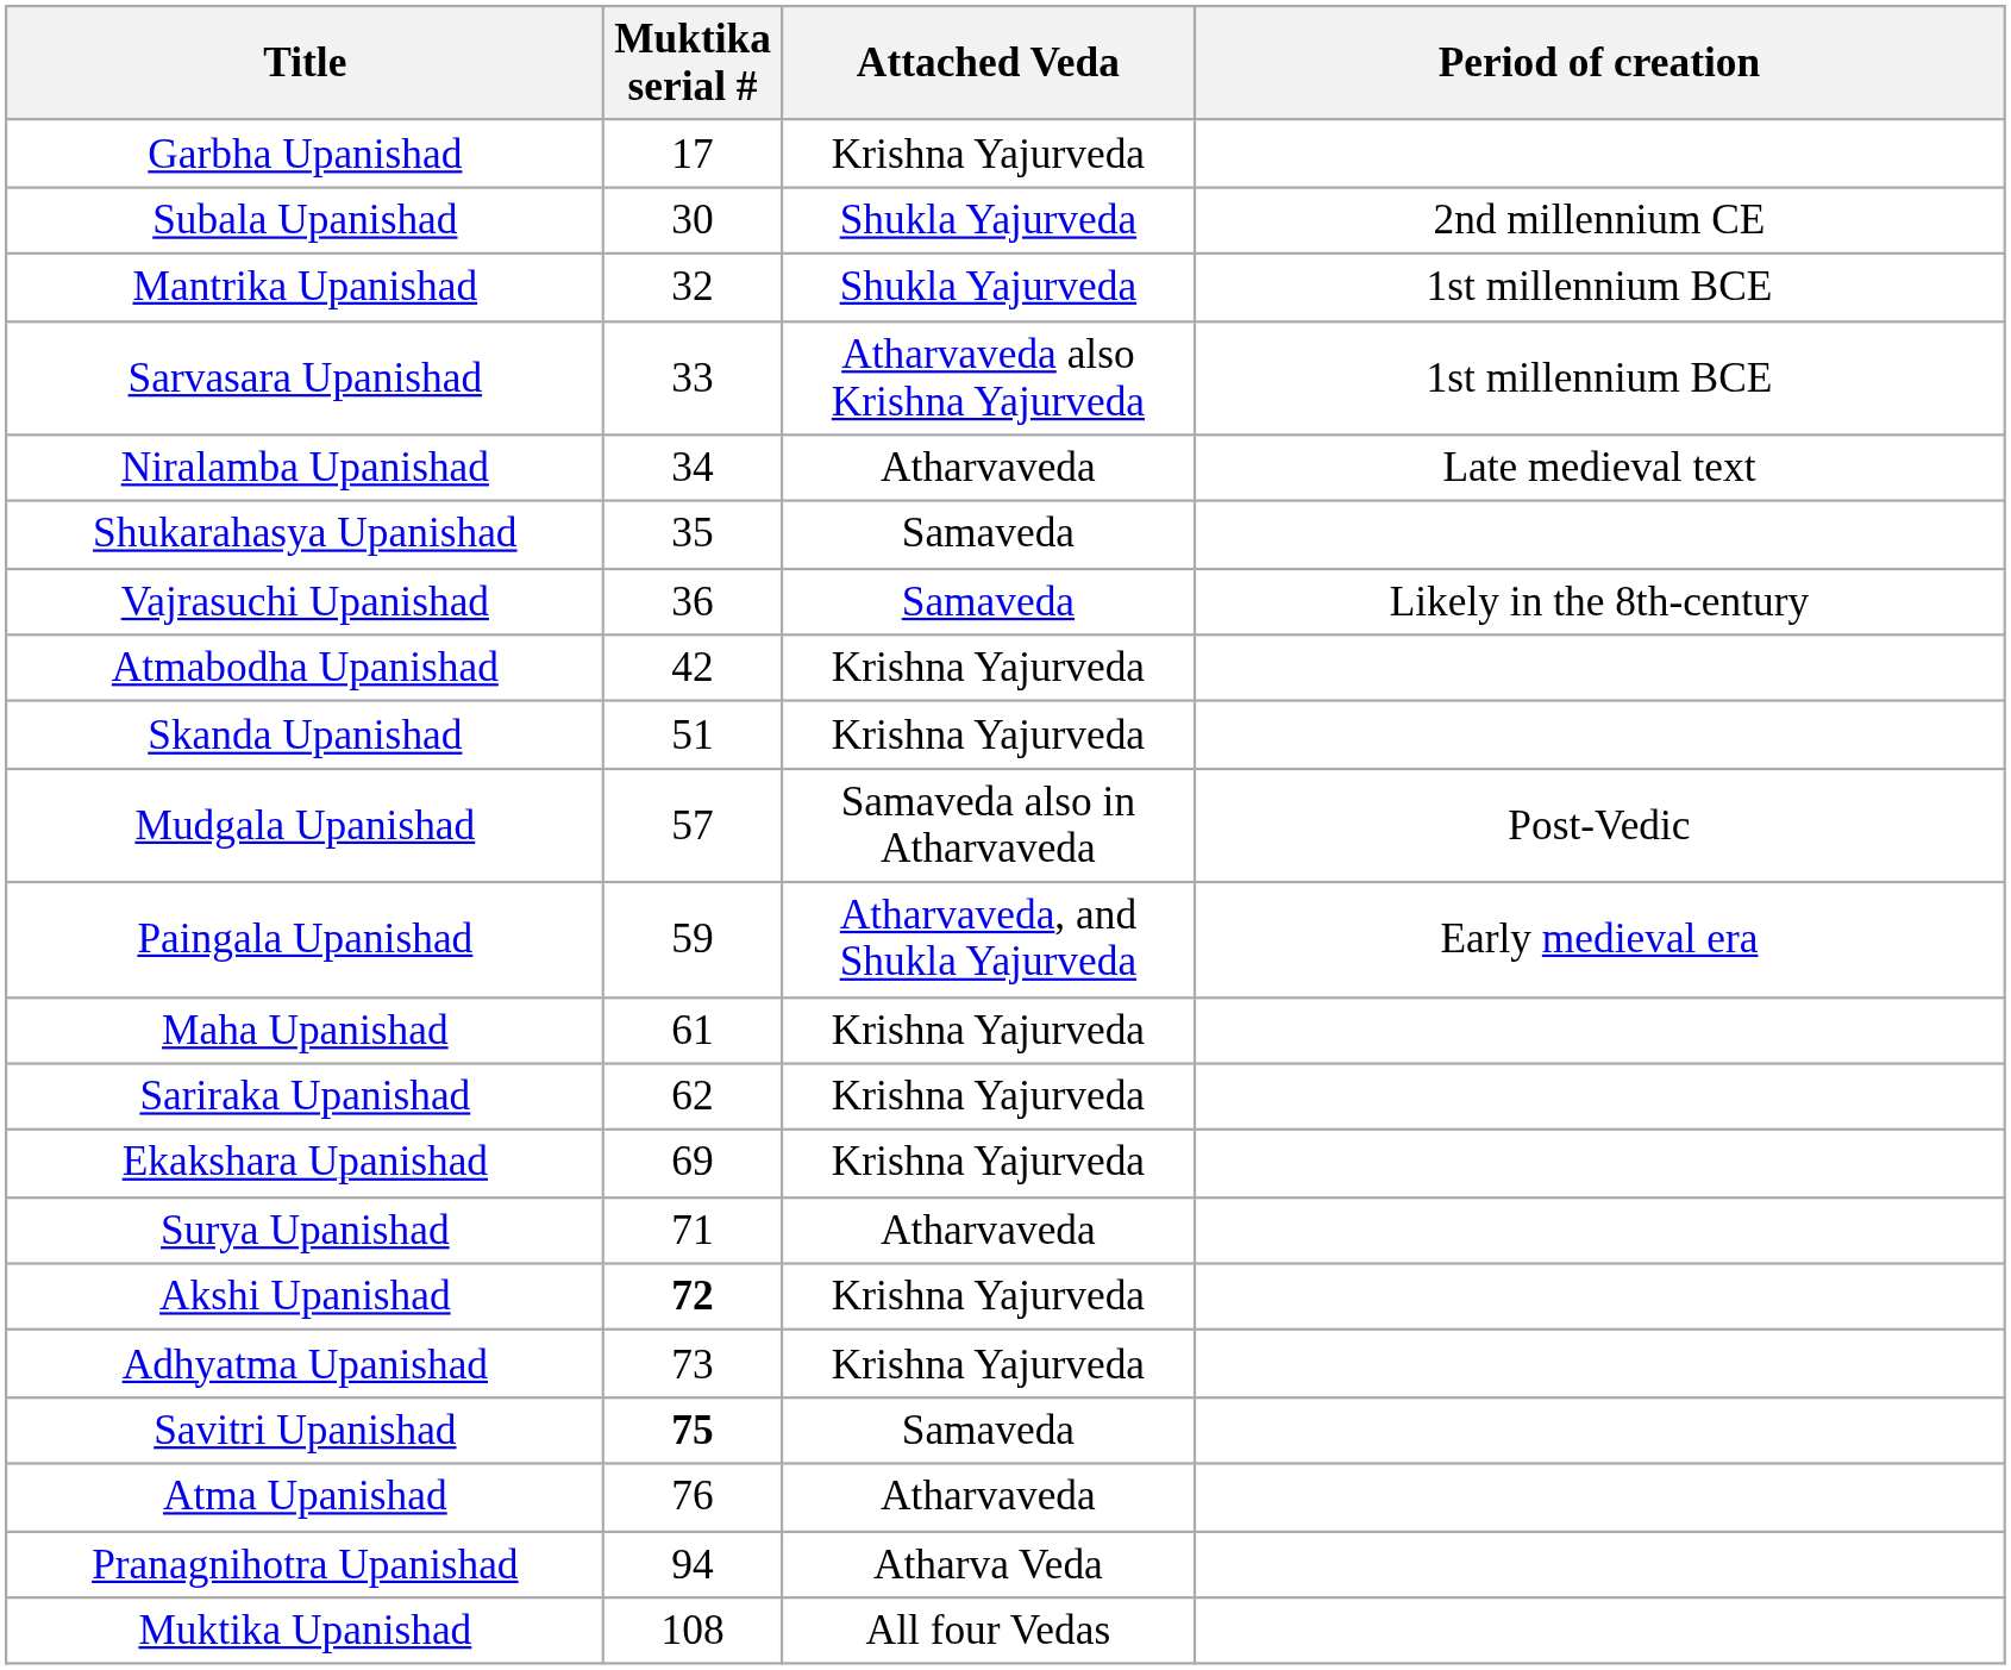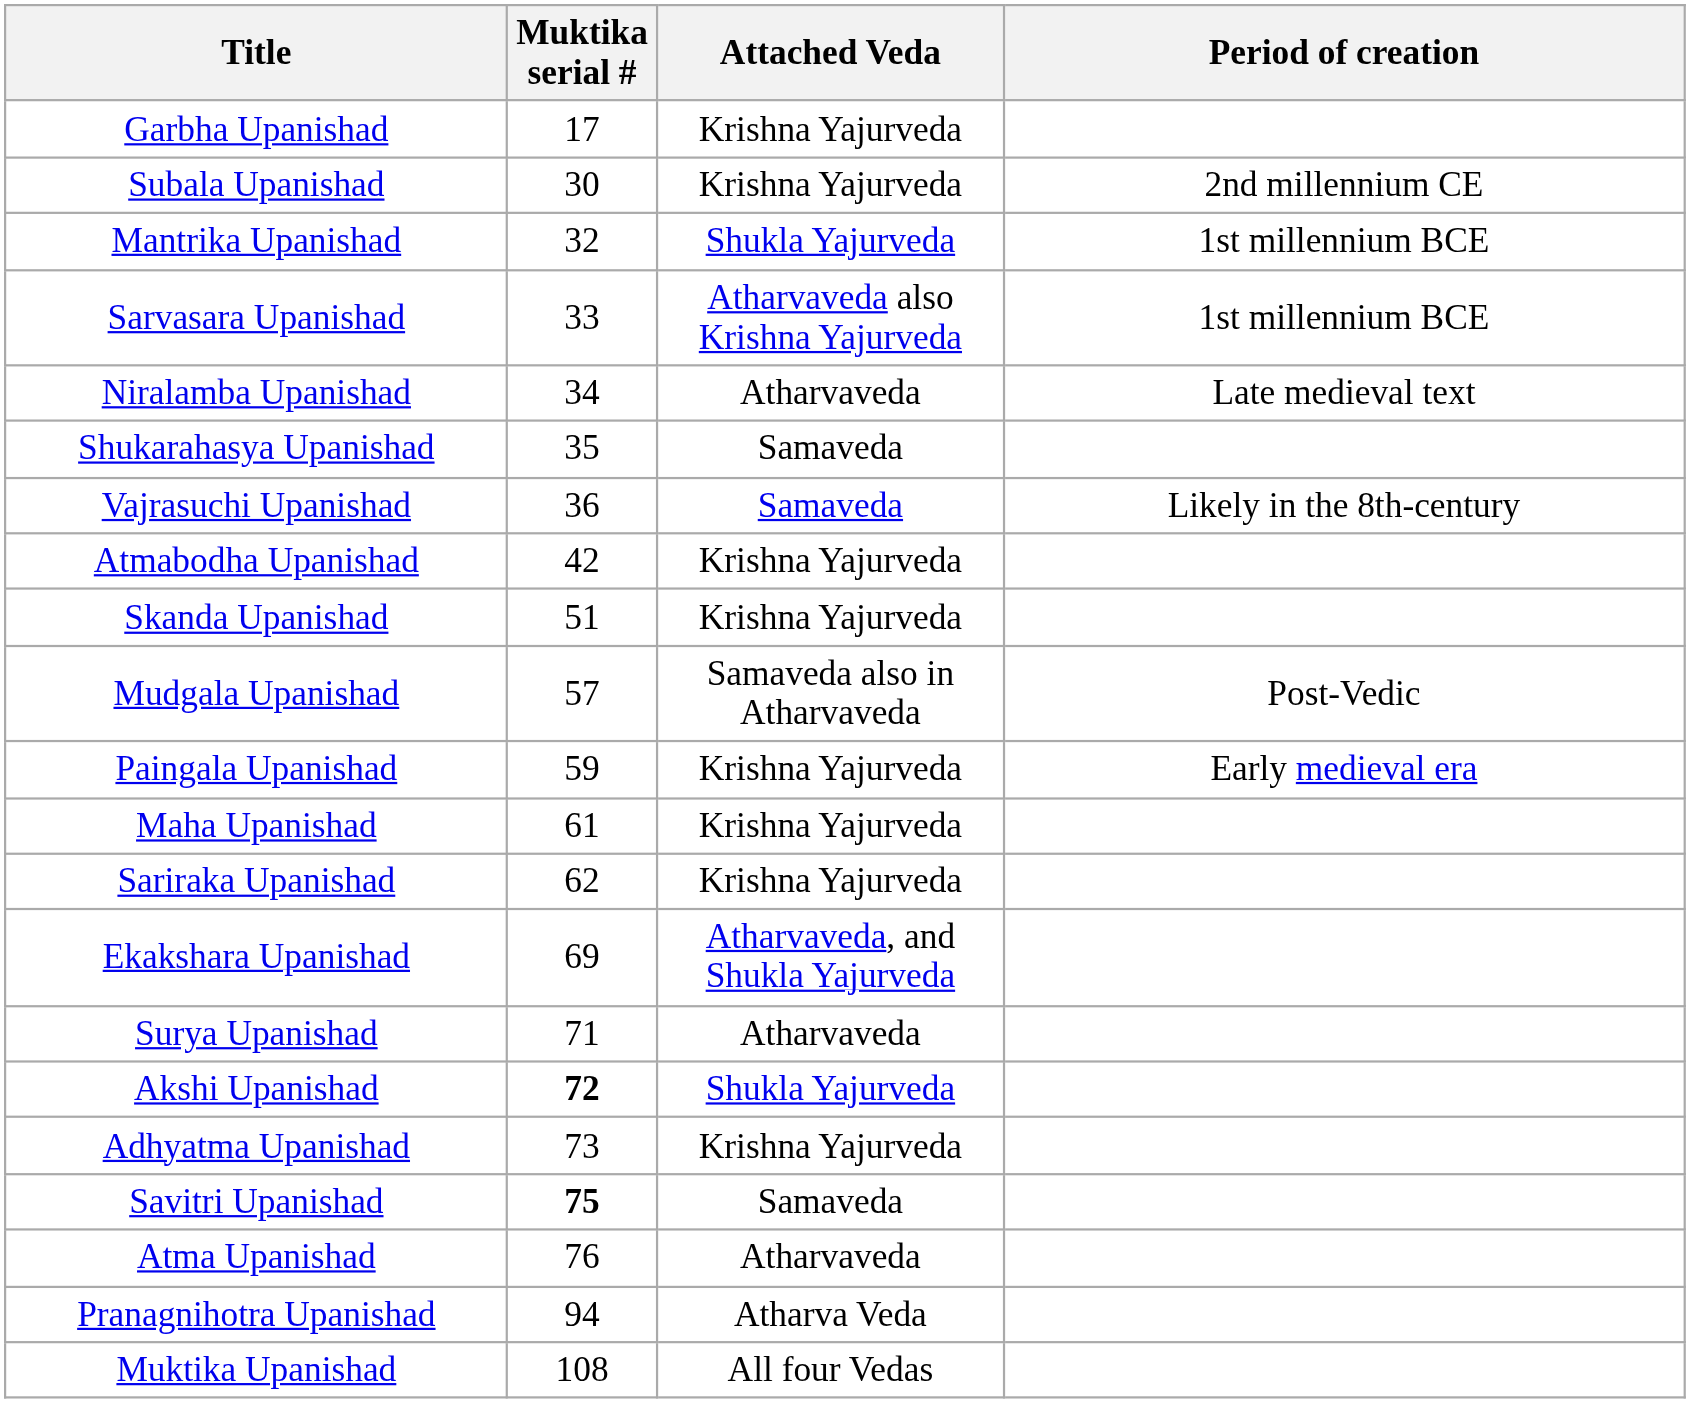 <table class="wikitable sortable" align=center style = " background: transparent; ">
 <tr style="text-align: center;">
 <th width=220px style="background"><strong>Title</strong></th>
 <th width=60px><strong>Muktika serial #</strong></th>
 <th width=150px><strong>Attached Veda</strong></th>
 <th width= 300px><strong>Period of creation</strong></th>
 </tr>
 <tr style="text-align: center;">
 <td width=120px><a href='#'>Garbha Upanishad</a></td>
 <td>17</td>
 <td width=40px>Krishna Yajurveda</td>
 <td width= 200px></td>
 </tr>
 <tr style="text-align: center;">
 <td width=120px><a href='#'>Subala Upanishad</a></td>
 <td>30</td>
-<td width=40px><a href='#'>Shukla Yajurveda</a></td>
+<td width=40px>Krishna Yajurveda</td>
 <td width= 200px>2nd millennium CE</td>
 </tr>
 <tr style="text-align: center;">
 <td width=120px><a href='#'>Mantrika Upanishad</a></td>
 <td>32</td>
 <td width=40px><a href='#'>Shukla Yajurveda</a></td>
 <td width= 200px>1st millennium BCE</td>
 </tr>
 <tr style="text-align: center;">
 <td width=120px><a href='#'>Sarvasara Upanishad</a></td>
 <td>33</td>
 <td width=40px><a href='#'>Atharvaveda</a> also <a href='#'>Krishna Yajurveda</a></td>
 <td width= 200px>1st millennium BCE</td>
 </tr>
 <tr style="text-align: center;">
 <td width=120px><a href='#'>Niralamba Upanishad</a></td>
 <td>34</td>
 <td width=40px>Atharvaveda</td>
 <td width= 200px>Late medieval text</td>
 </tr>
 <tr style="text-align: center;">
 <td width=120px><a href='#'>Shukarahasya Upanishad</a></td>
 <td>35</td>
 <td width=40px>Samaveda</td>
 <td width= 200px></td>
 </tr>
 <tr style="text-align: center;">
 <td width=120px><a href='#'>Vajrasuchi Upanishad</a></td>
 <td>36</td>
 <td width=40px><a href='#'>Samaveda</a></td>
 <td width= 200px>Likely in the 8th-century</td>
 </tr>
 <tr style="text-align: center;">
 <td width=120px><a href='#'>Atmabodha Upanishad</a></td>
 <td>42</td>
 <td width=40px>Krishna Yajurveda</td>
 <td width=40px></td>
 </tr>
 <tr style="text-align: center;">
 <td width=120px><a href='#'>Skanda Upanishad</a></td>
 <td>51</td>
 <td width=40px>Krishna Yajurveda</td>
 <td width= 200px></td>
 </tr>
 <tr style="text-align: center;">
 <td width=120px><a href='#'>Mudgala Upanishad</a></td>
 <td>57</td>
 <td width=40px>Samaveda also in Atharvaveda</td>
 <td width= 200px>Post-Vedic</td>
 </tr>
 <tr style="text-align: center;">
 <td width=120px><a href='#'>Paingala Upanishad</a></td>
 <td>59</td>
-<td width=40px><a href='#'>Atharvaveda</a>, and  <a href='#'>Shukla Yajurveda</a></td>
+<td width=40px>Krishna Yajurveda</td>
 <td width= 200px>Early <a href='#'>medieval era</a></td>
 </tr>
 <tr style="text-align: center;">
 <td width=120px><a href='#'>Maha Upanishad</a></td>
 <td>61</td>
 <td width=40px>Krishna Yajurveda</td>
 <td width= 200px></td>
 </tr>
 <tr style="text-align: center;">
 <td width=120px><a href='#'>Sariraka Upanishad</a></td>
 <td>62</td>
 <td width=40px>Krishna Yajurveda</td>
 <td width= 200px></td>
 </tr>
 <tr style="text-align: center;">
 <td width=120px><a href='#'>Ekakshara Upanishad</a></td>
 <td>69</td>
-<td width=40px>Krishna Yajurveda</td>
+<td width=40px><a href='#'>Atharvaveda</a>, and  <a href='#'>Shukla Yajurveda</a></td>
 <td width= 200px></td>
 </tr>
 <tr style="text-align: center;">
 <td width=120px><a href='#'>Surya Upanishad</a></td>
 <td>71</td>
 <td width=40px>Atharvaveda</td>
 <td width= 200px></td>
 </tr>
 <tr style="text-align: center;">
 <td width=120px><a href='#'>Akshi Upanishad</a></td>
 <td><strong>72</strong></td>
-<td width=40px>Krishna Yajurveda</td>
+<td width=40px><a href='#'>Shukla Yajurveda</a></td>
 <td width= 200px></td>
 </tr>
 <tr style="text-align: center;">
 <td width=120px><a href='#'>Adhyatma Upanishad</a></td>
 <td>73</td>
 <td width=40px>Krishna Yajurveda</td>
 <td width= 200px></td>
 </tr>
 <tr style="text-align: center;">
 <td width=120px><a href='#'>Savitri Upanishad</a></td>
 <td><strong>75</strong></td>
 <td width=40px>Samaveda</td>
 <td width= 200px></td>
 </tr>
 <tr style="text-align: center;">
 <td width=120px><a href='#'>Atma Upanishad</a></td>
 <td>76</td>
 <td width=40px>Atharvaveda</td>
 <td width= 200px></td>
 </tr>
 <tr style="text-align: center;">
 <td width=120px><a href='#'>Pranagnihotra Upanishad</a></td>
 <td>94</td>
 <td width=40px>Atharva Veda</td>
 <td width= 200px></td>
 </tr>
 <tr style="text-align: center;">
 <td width=120px><a href='#'>Muktika Upanishad</a></td>
 <td>108</td>
 <td width=40px>All four Vedas</td>
 <td width=200px></td>
 </tr>
 </table>
